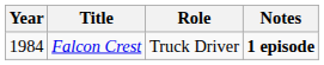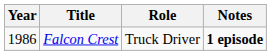 <table class="wikitable">
 <tr>
 <th>Year</th>
 <th>Title</th>
 <th>Role</th>
 <th>Notes</th>
 </tr>
 <tr>
-<td>1984</td>
+<td>1986</td>
 <td><em><a href='#'>Falcon Crest</a></em></td>
 <td>Truck Driver</td>
 <td><strong>1 episode</strong></td>
 </tr>
 </table>
